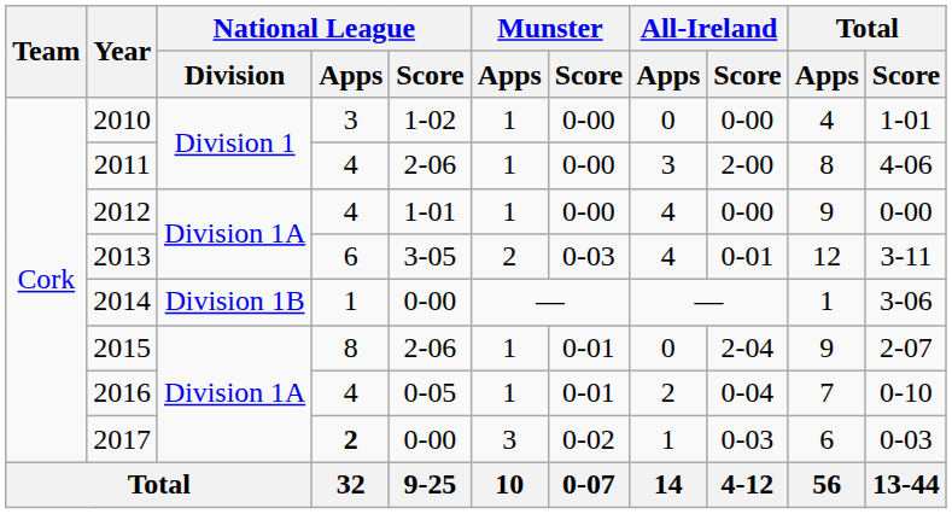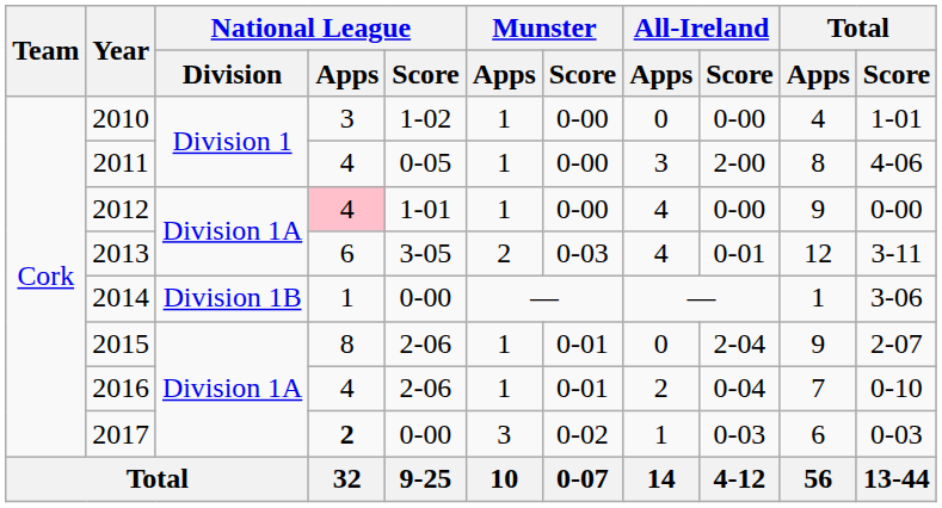 <table class="wikitable" style="text-align:center">
 <tr>
 <th rowspan="2">Team</th>
 <th rowspan="2">Year</th>
 <th colspan="3"><a href='#'>National League</a></th>
 <th colspan="2"><a href='#'>Munster</a></th>
 <th colspan="2"><a href='#'>All-Ireland</a></th>
 <th colspan="2">Total</th>
 </tr>
 <tr>
 <th>Division</th>
 <th>Apps</th>
 <th>Score</th>
 <th>Apps</th>
 <th>Score</th>
 <th>Apps</th>
 <th>Score</th>
 <th>Apps</th>
 <th>Score</th>
 </tr>
 <tr>
 <td rowspan="8"><a href='#'>Cork</a></td>
 <td>2010</td>
 <td rowspan="2"><a href='#'>Division 1</a></td>
 <td>3</td>
 <td>1-02</td>
 <td>1</td>
 <td>0-00</td>
 <td>0</td>
 <td>0-00</td>
 <td>4</td>
 <td>1-01</td>
 </tr>
 <tr>
 <td>2011</td>
 <td>4</td>
-<td>2-06</td>
+<td>0-05</td>
 <td>1</td>
 <td>0-00</td>
 <td>3</td>
 <td>2-00</td>
 <td>8</td>
 <td>4-06</td>
 </tr>
 <tr>
 <td>2012</td>
 <td rowspan="2"><a href='#'>Division 1A</a></td>
-<td>4</td>
+<td style="background: pink;">4</td>
 <td>1-01</td>
 <td>1</td>
 <td>0-00</td>
 <td>4</td>
 <td>0-00</td>
 <td>9</td>
 <td>0-00</td>
 </tr>
 <tr>
 <td>2013</td>
 <td>6</td>
 <td>3-05</td>
 <td>2</td>
 <td>0-03</td>
 <td>4</td>
 <td>0-01</td>
 <td>12</td>
 <td>3-11</td>
 </tr>
 <tr>
 <td>2014</td>
 <td rowspan="1"><a href='#'>Division 1B</a></td>
 <td>1</td>
 <td>0-00</td>
 <td colspan=2>—</td>
 <td colspan=2>—</td>
 <td>1</td>
 <td>3-06</td>
 </tr>
 <tr>
 <td>2015</td>
 <td rowspan="3"><a href='#'>Division 1A</a></td>
 <td>8</td>
 <td>2-06</td>
 <td>1</td>
 <td>0-01</td>
 <td>0</td>
 <td>2-04</td>
 <td>9</td>
 <td>2-07</td>
 </tr>
 <tr>
 <td>2016</td>
 <td>4</td>
-<td>0-05</td>
+<td>2-06</td>
 <td>1</td>
 <td>0-01</td>
 <td>2</td>
 <td>0-04</td>
 <td>7</td>
 <td>0-10</td>
 </tr>
 <tr>
 <td>2017</td>
 <td><strong>2</strong></td>
 <td>0-00</td>
 <td>3</td>
 <td>0-02</td>
 <td>1</td>
 <td>0-03</td>
 <td>6</td>
 <td>0-03</td>
 </tr>
 <tr>
 <th colspan="3">Total</th>
 <th>32</th>
 <th>9-25</th>
 <th>10</th>
 <th>0-07</th>
 <th>14</th>
 <th>4-12</th>
 <th>56</th>
 <th>13-44</th>
 </tr>
 </table>
